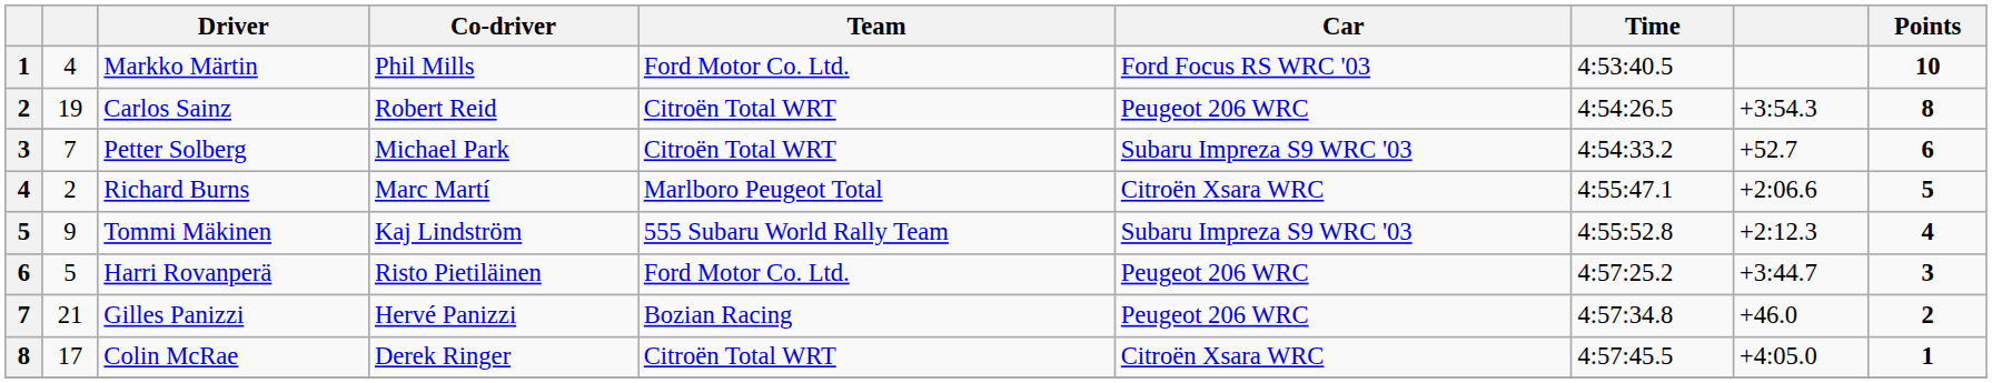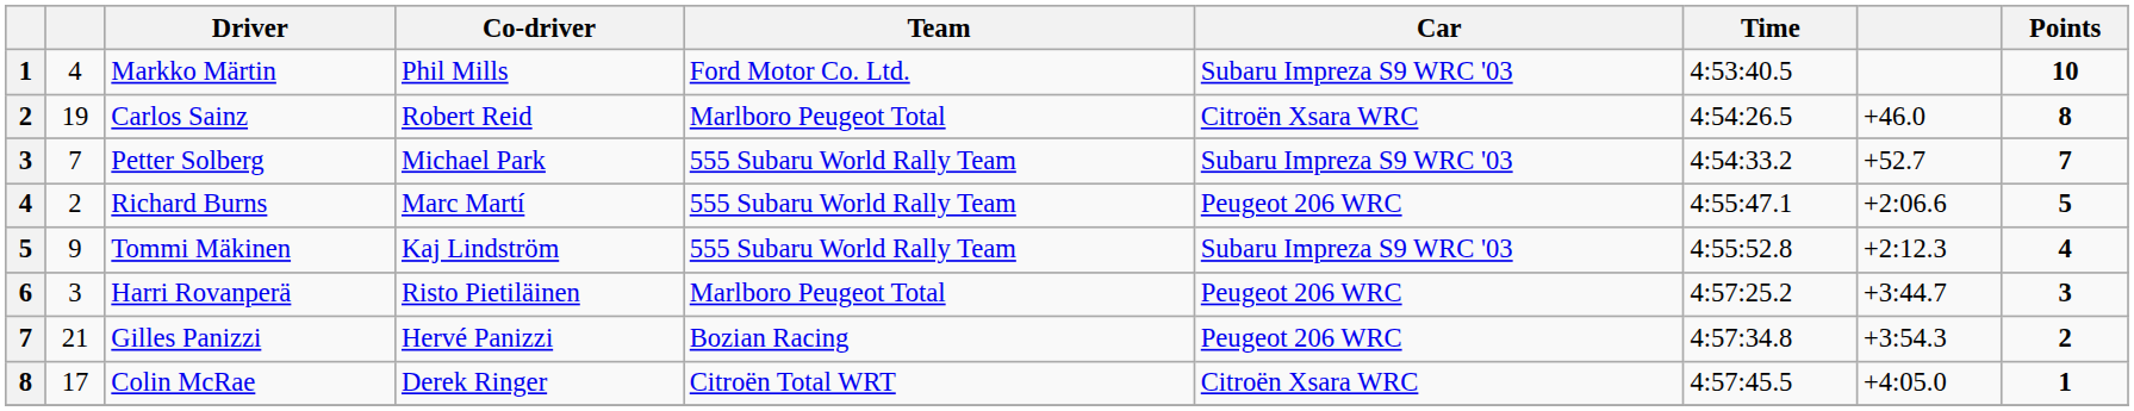 <table class="wikitable" width=85% style="font-size: 85%;">
 <tr>
 <th></th>
 <th></th>
 <th>Driver</th>
 <th>Co-driver</th>
 <th>Team</th>
 <th>Car</th>
 <th>Time</th>
 <th></th>
 <th>Points</th>
 </tr>
 <tr>
 <th>1</th>
 <td align="center">4</td>
 <td> <a href='#'>Markko Märtin</a></td>
 <td> <a href='#'>Phil Mills</a></td>
 <td> <a href='#'>Ford Motor Co. Ltd.</a></td>
-<td><a href='#'>Ford Focus RS WRC '03</a></td>
+<td><a href='#'>Subaru Impreza S9 WRC '03</a></td>
 <td>4:53:40.5</td>
 <td></td>
 <td align="center"><strong>10</strong></td>
 </tr>
 <tr>
 <th>2</th>
 <td align="center">19</td>
 <td> <a href='#'>Carlos Sainz</a></td>
 <td> <a href='#'>Robert Reid</a></td>
-<td> <a href='#'>Citroën Total WRT</a></td>
-<td><a href='#'>Peugeot 206 WRC</a></td>
+<td> <a href='#'>Marlboro Peugeot Total</a></td>
+<td><a href='#'>Citroën Xsara WRC</a></td>
 <td>4:54:26.5</td>
-<td>+3:54.3</td>
+<td>+46.0</td>
 <td align="center"><strong>8</strong></td>
 </tr>
 <tr>
 <th>3</th>
 <td align="center">7</td>
 <td> <a href='#'>Petter Solberg</a></td>
 <td> <a href='#'>Michael Park</a></td>
-<td> <a href='#'>Citroën Total WRT</a></td>
+<td> <a href='#'>555 Subaru World Rally Team</a></td>
 <td><a href='#'>Subaru Impreza S9 WRC '03</a></td>
 <td>4:54:33.2</td>
 <td>+52.7</td>
-<td align="center"><strong>6</strong></td>
+<td align="center"><strong>7</strong></td>
 </tr>
 <tr>
 <th>4</th>
 <td align="center">2</td>
 <td> <a href='#'>Richard Burns</a></td>
 <td> <a href='#'>Marc Martí</a></td>
-<td> <a href='#'>Marlboro Peugeot Total</a></td>
-<td><a href='#'>Citroën Xsara WRC</a></td>
+<td> <a href='#'>555 Subaru World Rally Team</a></td>
+<td><a href='#'>Peugeot 206 WRC</a></td>
 <td>4:55:47.1</td>
 <td>+2:06.6</td>
 <td align="center"><strong>5</strong></td>
 </tr>
 <tr>
 <th>5</th>
 <td align="center">9</td>
 <td> <a href='#'>Tommi Mäkinen</a></td>
 <td> <a href='#'>Kaj Lindström</a></td>
 <td> <a href='#'>555 Subaru World Rally Team</a></td>
 <td><a href='#'>Subaru Impreza S9 WRC '03</a></td>
 <td>4:55:52.8</td>
 <td>+2:12.3</td>
 <td align="center"><strong>4</strong></td>
 </tr>
 <tr>
 <th>6</th>
-<td align="center">5</td>
+<td align="center">3</td>
 <td> <a href='#'>Harri Rovanperä</a></td>
 <td> <a href='#'>Risto Pietiläinen</a></td>
-<td> <a href='#'>Ford Motor Co. Ltd.</a></td>
+<td> <a href='#'>Marlboro Peugeot Total</a></td>
 <td><a href='#'>Peugeot 206 WRC</a></td>
 <td>4:57:25.2</td>
 <td>+3:44.7</td>
 <td align="center"><strong>3</strong></td>
 </tr>
 <tr>
 <th>7</th>
 <td align="center">21</td>
 <td> <a href='#'>Gilles Panizzi</a></td>
 <td> <a href='#'>Hervé Panizzi</a></td>
 <td> <a href='#'>Bozian Racing</a></td>
 <td><a href='#'>Peugeot 206 WRC</a></td>
 <td>4:57:34.8</td>
-<td>+46.0</td>
+<td>+3:54.3</td>
 <td align="center"><strong>2</strong></td>
 </tr>
 <tr>
 <th>8</th>
 <td align="center">17</td>
 <td> <a href='#'>Colin McRae</a></td>
 <td> <a href='#'>Derek Ringer</a></td>
 <td> <a href='#'>Citroën Total WRT</a></td>
 <td><a href='#'>Citroën Xsara WRC</a></td>
 <td>4:57:45.5</td>
 <td>+4:05.0</td>
 <td align="center"><strong>1</strong></td>
 </tr>
 <tr>
 </tr>
 </table>
